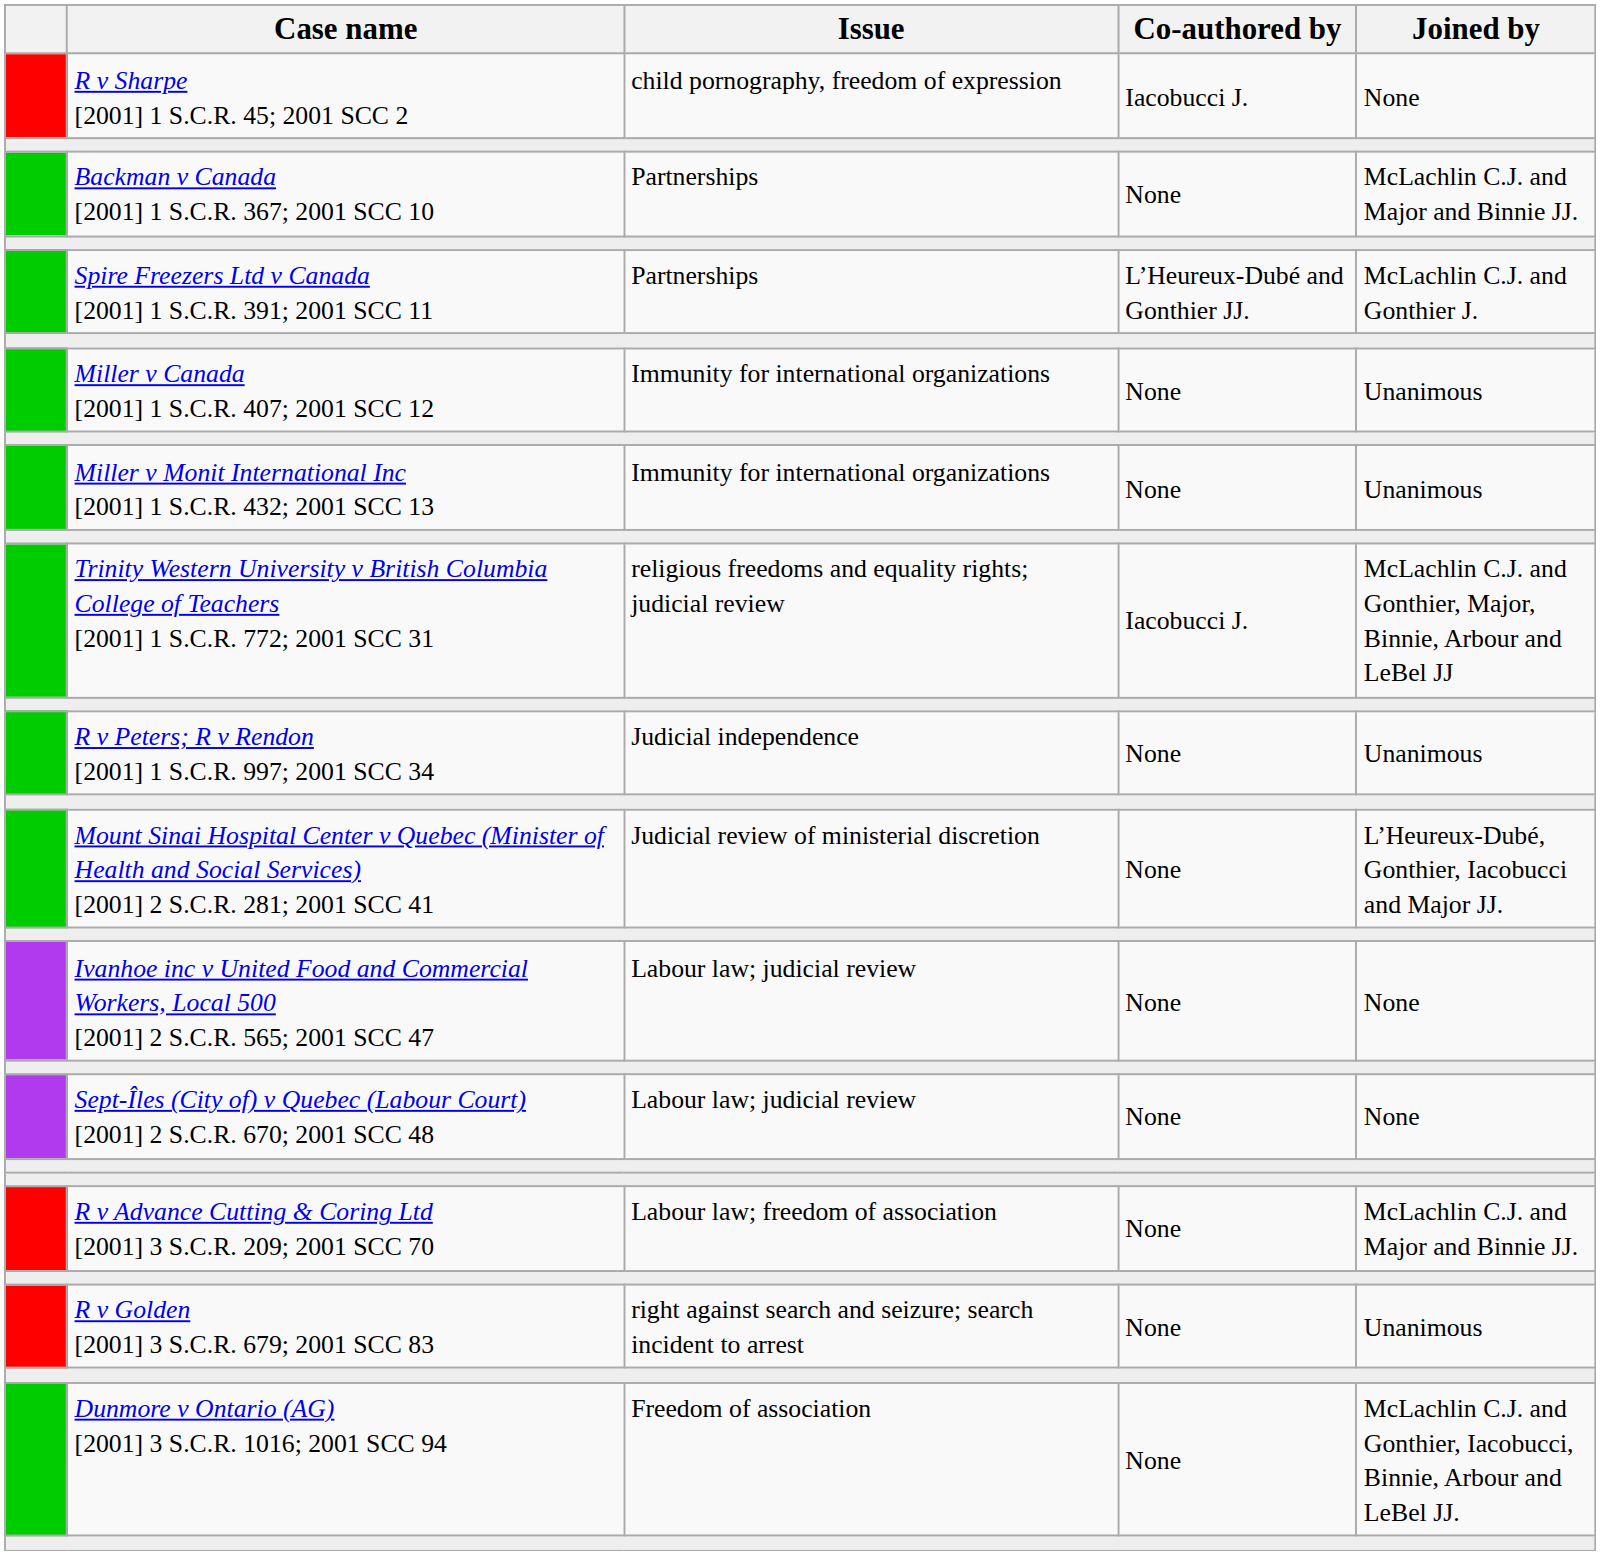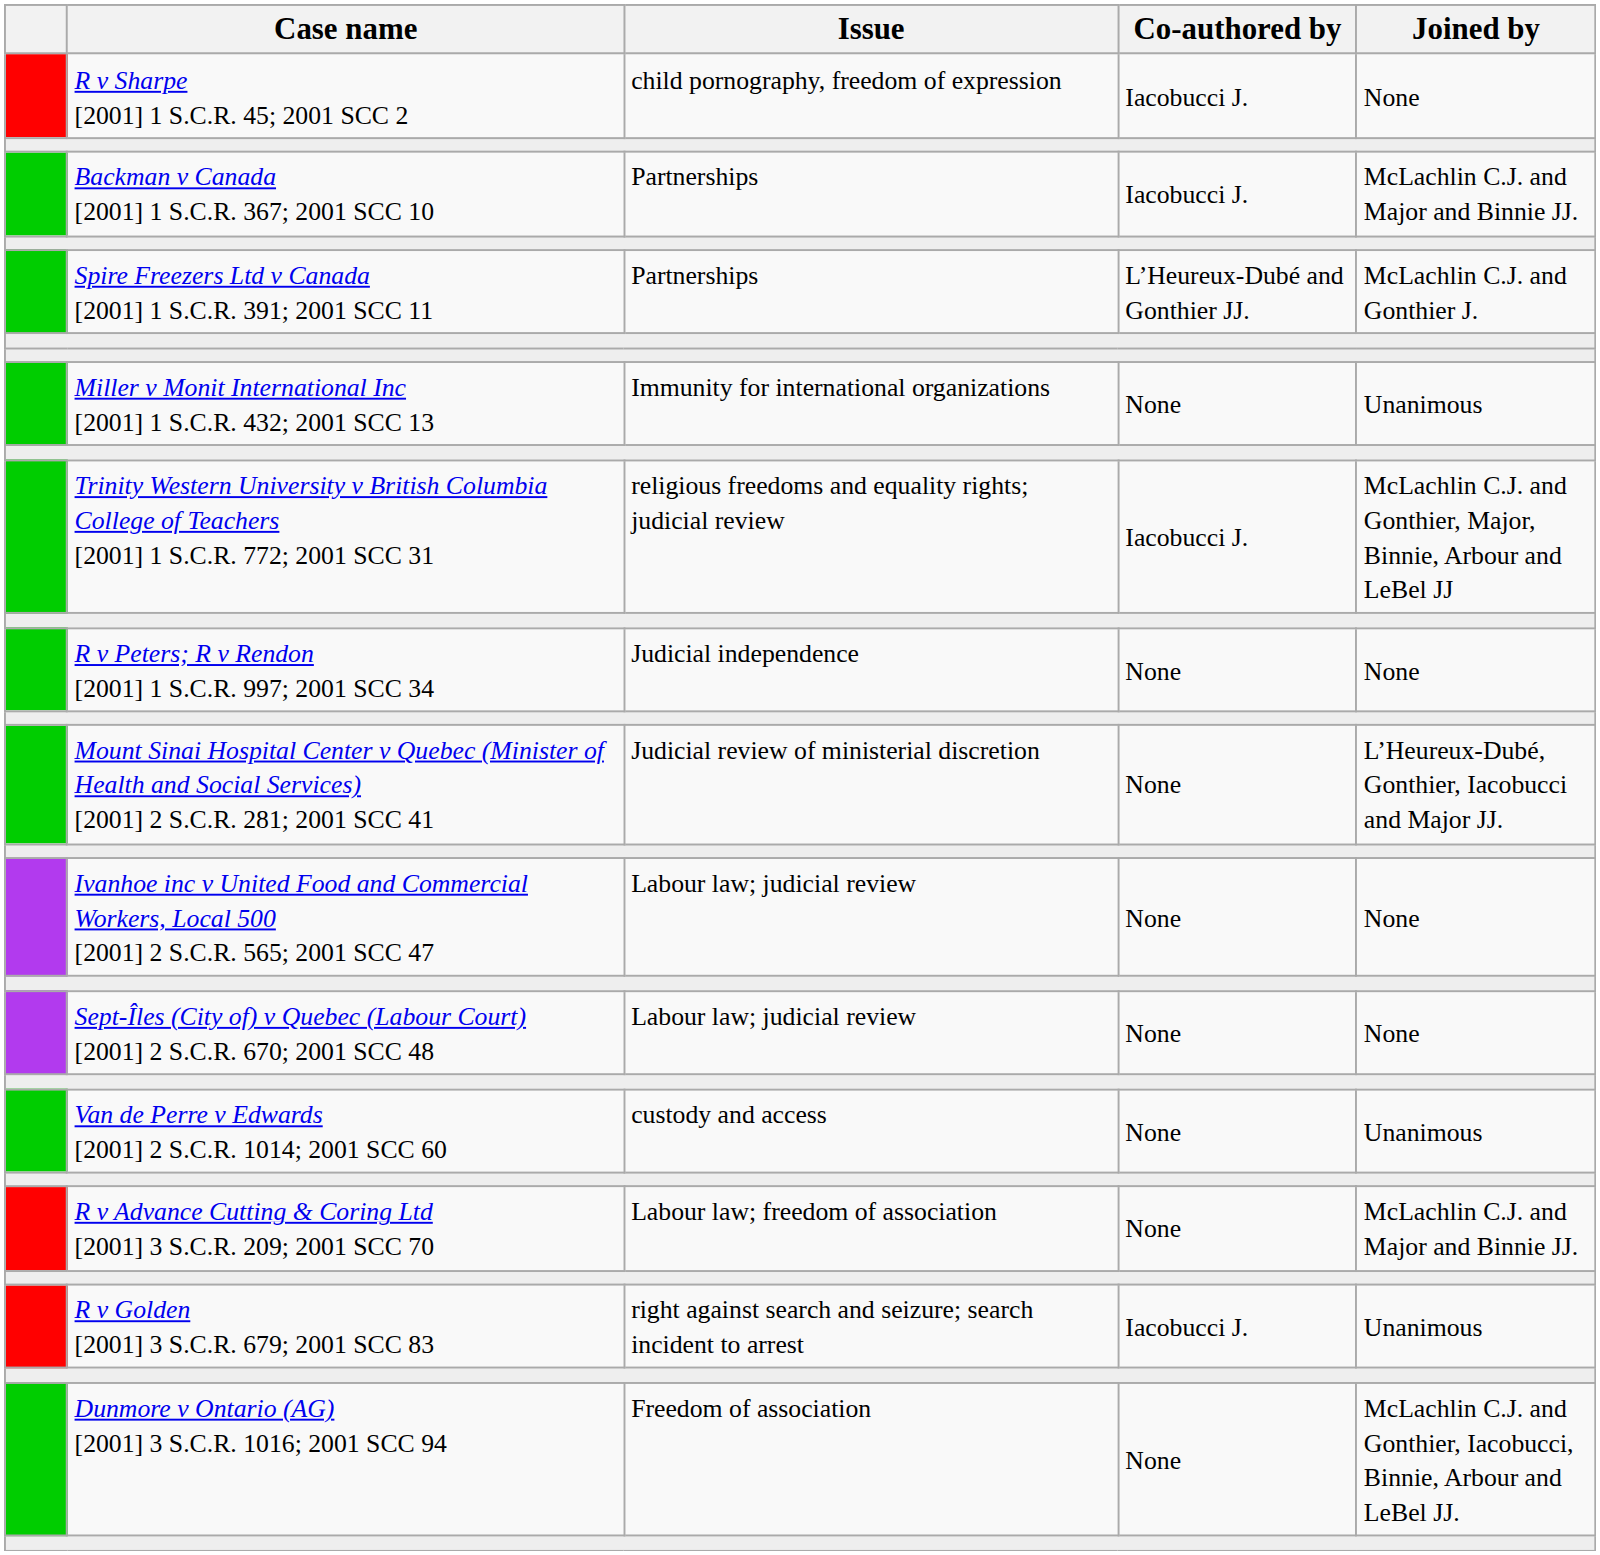 <table class="wikitable" width=825>
 <tr bgcolor="#CCCCCC">
 <th width=25px></th>
 <th width=35%>Case name</th>
 <th>Issue</th>
 <th width=15%>Co-authored by</th>
 <th width=15%>Joined by</th>
 </tr>
 <tr>
 <td bgcolor="red"></td>
 <td align=left valign=top><small><em><a href='#'>R v Sharpe</a></em><br> [2001] 1 S.C.R. 45; 2001 SCC 2 </small></td>
 <td valign=top><small>child pornography, freedom of expression</small></td>
 <td><small> Iacobucci J.</small></td>
 <td><small> None</small></td>
 </tr>
 <tr>
 <td bgcolor=#EEEEEE colspan=5 valign=top><small></small></td>
 </tr>
 <tr>
 <td bgcolor="00cd00"></td>
 <td align=left valign=top><small><em><a href='#'>Backman v Canada</a></em><br> [2001] 1 S.C.R. 367; 2001 SCC 10 </small></td>
 <td valign=top><small>Partnerships</small></td>
-<td><small> None</small></td>
+<td><small> Iacobucci J.</small></td>
 <td><small> McLachlin C.J. and Major and Binnie JJ.</small></td>
 </tr>
 <tr>
 <td bgcolor=#EEEEEE colspan=5 valign=top><small></small></td>
 </tr>
 <tr>
 <td bgcolor="00cd00"></td>
 <td align=left valign=top><small><em><a href='#'>Spire Freezers Ltd v Canada</a></em><br> [2001] 1 S.C.R. 391; 2001 SCC 11 </small></td>
 <td valign=top><small>Partnerships</small></td>
 <td><small> L’Heureux-Dubé and Gonthier JJ.</small></td>
 <td><small> McLachlin C.J. and Gonthier J.</small></td>
 </tr>
 <tr>
 <td bgcolor=#EEEEEE colspan=5 valign=top><small></small></td>
-</tr>
-<tr>
-<td bgcolor="00cd00"></td>
-<td align=left valign=top><small><em><a href='#'>Miller v Canada</a></em><br> [2001] 1 S.C.R. 407; 2001 SCC 12 </small></td>
-<td valign=top><small>Immunity for international organizations</small></td>
-<td><small> None</small></td>
-<td><small> Unanimous</small></td>
 </tr>
 <tr>
 <td bgcolor=#EEEEEE colspan=5 valign=top><small></small></td>
 </tr>
 <tr>
 <td bgcolor="00cd00"></td>
 <td align=left valign=top><small><em><a href='#'>Miller v Monit International Inc</a></em><br> [2001] 1 S.C.R. 432; 2001 SCC 13 </small></td>
 <td valign=top><small>Immunity for international organizations</small></td>
 <td><small> None</small></td>
 <td><small> Unanimous</small></td>
 </tr>
 <tr>
 <td bgcolor=#EEEEEE colspan=5 valign=top><small></small></td>
 </tr>
 <tr>
 <td bgcolor="00cd00"></td>
 <td align=left valign=top><small><em><a href='#'>Trinity Western University v British Columbia College of Teachers</a></em><br> [2001] 1 S.C.R. 772; 2001 SCC 31 </small></td>
 <td valign=top><small> religious freedoms and equality rights; judicial review</small></td>
 <td><small> Iacobucci J.</small></td>
 <td><small> McLachlin C.J. and Gonthier, Major, Binnie, Arbour and LeBel JJ</small></td>
 </tr>
 <tr>
 <td bgcolor=#EEEEEE colspan=5 valign=top><small></small></td>
 </tr>
 <tr>
 <td bgcolor="00cd00"></td>
 <td align=left valign=top><small><em><a href='#'>R v Peters; R v Rendon</a></em><br> [2001] 1 S.C.R. 997; 2001 SCC 34 </small></td>
 <td valign=top><small>Judicial independence</small></td>
 <td><small> None</small></td>
-<td><small> Unanimous</small></td>
+<td><small> None</small></td>
 </tr>
 <tr>
 <td bgcolor=#EEEEEE colspan=5 valign=top><small></small></td>
 </tr>
 <tr>
 <td bgcolor="00cd00"></td>
 <td align=left valign=top><small><em><a href='#'>Mount Sinai Hospital Center v Quebec (Minister of Health and Social Services)</a></em><br> [2001] 2 S.C.R. 281; 2001 SCC 41 </small></td>
 <td valign=top><small>Judicial review of ministerial discretion</small></td>
 <td><small> None</small></td>
 <td><small> L’Heureux-Dubé, Gonthier, Iacobucci and Major JJ.</small></td>
 </tr>
 <tr>
 <td bgcolor=#EEEEEE colspan=5 valign=top><small></small></td>
 </tr>
 <tr>
 <td bgcolor="B23AEE"></td>
 <td align=left valign=top><small><em><a href='#'>Ivanhoe inc v United Food and Commercial Workers, Local 500</a></em><br> [2001] 2 S.C.R. 565; 2001 SCC 47 </small></td>
 <td valign=top><small>Labour law; judicial review</small></td>
 <td><small> None</small></td>
 <td><small> None</small></td>
 </tr>
 <tr>
 <td bgcolor=#EEEEEE colspan=5 valign=top><small></small></td>
 </tr>
 <tr>
 <td bgcolor="B23AEE"></td>
 <td align=left valign=top><small><em><a href='#'>Sept-Îles (City of) v Quebec (Labour Court)</a></em><br> [2001] 2 S.C.R. 670; 2001 SCC 48 </small></td>
 <td valign=top><small>Labour law; judicial review</small></td>
 <td><small> None</small></td>
 <td><small> None</small></td>
 </tr>
 <tr>
 <td bgcolor=#EEEEEE colspan=5 valign=top><small></small></td>
 </tr>
 <tr>
+<td bgcolor="00cd00"></td>
+<td align=left valign=top><small><em><a href='#'>Van de Perre v Edwards</a></em><br> [2001] 2 S.C.R. 1014; 2001 SCC 60 </small></td>
+<td valign=top><small>custody and access</small></td>
+<td><small> None</small></td>
+<td><small> Unanimous</small></td>
+</tr>
+<tr>
 <td bgcolor=#EEEEEE colspan=5 valign=top><small></small></td>
 </tr>
 <tr>
 <td bgcolor="red"></td>
 <td align=left valign=top><small><em><a href='#'>R v Advance Cutting & Coring Ltd</a></em><br> [2001] 3 S.C.R. 209; 2001 SCC 70 </small></td>
 <td valign=top><small>Labour law; freedom of association</small></td>
 <td><small> None</small></td>
 <td><small> McLachlin C.J. and Major and Binnie JJ.</small></td>
 </tr>
 <tr>
 <td bgcolor=#EEEEEE colspan=5 valign=top><small></small></td>
 </tr>
 <tr>
 <td bgcolor="red"></td>
 <td align=left valign=top><small><em><a href='#'>R v Golden</a></em><br> [2001] 3 S.C.R. 679; 2001 SCC 83 </small></td>
 <td valign=top><small>right against search and seizure; search incident to arrest</small></td>
-<td><small> None</small></td>
+<td><small> Iacobucci J.</small></td>
 <td><small> Unanimous</small></td>
 </tr>
 <tr>
 <td bgcolor=#EEEEEE colspan=5 valign=top><small></small></td>
 </tr>
 <tr>
 <td bgcolor="00cd00"></td>
 <td align=left valign=top><small><em><a href='#'>Dunmore v Ontario (AG)</a></em><br> [2001] 3 S.C.R. 1016; 2001 SCC 94 </small></td>
 <td valign=top><small>Freedom of association</small></td>
 <td><small> None</small></td>
 <td><small> McLachlin C.J. and Gonthier, Iacobucci, Binnie, Arbour and LeBel JJ.</small></td>
 </tr>
 <tr>
 <td bgcolor=#EEEEEE colspan=5 valign=top><small></small></td>
 </tr>
 </table>
